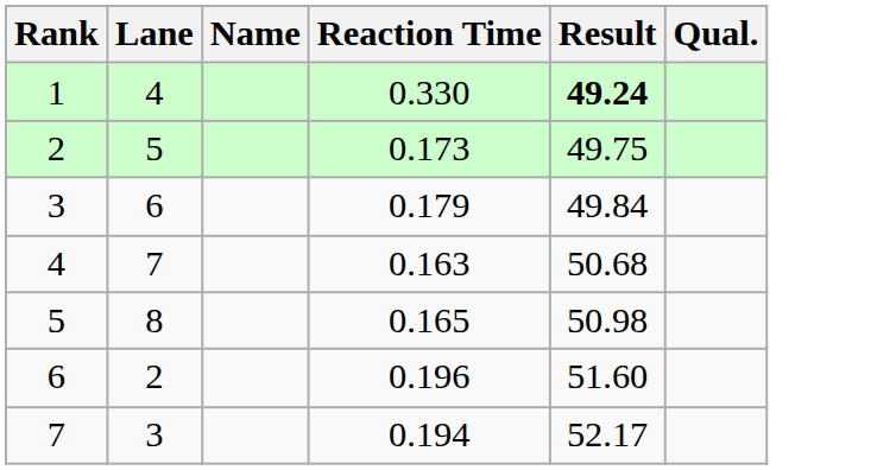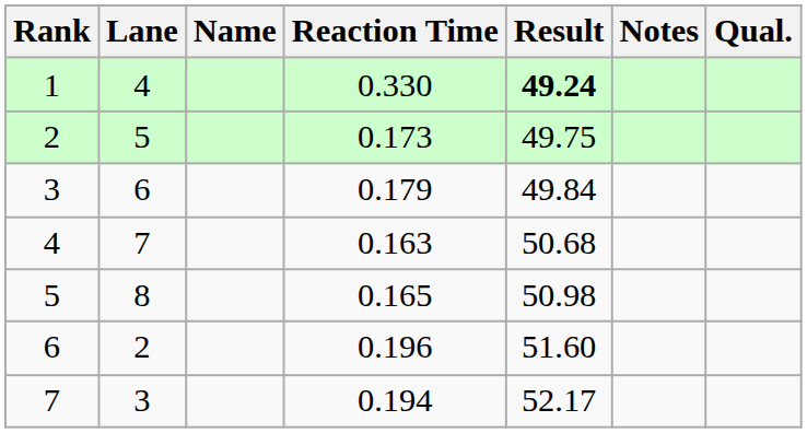 <table class="wikitable sortable" style="text-align:center">
 <tr>
 <th>Rank</th>
 <th>Lane</th>
 <th>Name</th>
 <th>Reaction Time</th>
 <th>Result</th>
+<th>Notes</th>
 <th>Qual.</th>
 </tr>
 <tr bgcolor=ccffcc>
 <td>1</td>
 <td>4</td>
 <td align="left"></td>
 <td>0.330</td>
 <td><strong>49.24</strong></td>
 <td></td>
+<td></td>
 </tr>
 <tr bgcolor=ccffcc>
 <td>2</td>
 <td>5</td>
 <td align="left"></td>
 <td>0.173</td>
 <td>49.75</td>
+<td></td>
 <td></td>
 </tr>
 <tr>
 <td>3</td>
 <td>6</td>
 <td align="left"></td>
 <td>0.179</td>
 <td>49.84</td>
 <td></td>
+<td></td>
 </tr>
 <tr>
 <td>4</td>
 <td>7</td>
 <td align="left"></td>
 <td>0.163</td>
 <td>50.68</td>
+<td></td>
 <td></td>
 </tr>
 <tr>
 <td>5</td>
 <td>8</td>
 <td align="left"></td>
 <td>0.165</td>
 <td>50.98</td>
 <td></td>
+<td></td>
 </tr>
 <tr>
 <td>6</td>
 <td>2</td>
 <td align="left"></td>
 <td>0.196</td>
 <td>51.60</td>
+<td></td>
 <td></td>
 </tr>
 <tr>
 <td>7</td>
 <td>3</td>
 <td align="left"></td>
 <td>0.194</td>
 <td>52.17</td>
 <td></td>
+<td></td>
 </tr>
 </table>
